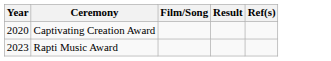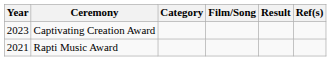 <table class="wikitable">
 <tr>
 <th>Year</th>
 <th>Ceremony</th>
+<th>Category</th>
 <th>Film/Song</th>
 <th>Result</th>
 <th>Ref(s)</th>
 </tr>
 <tr>
-<td>2020</td>
+<td>2023</td>
 <td>Captivating Creation Award</td>
+<td></td>
 <td></td>
 <td></td>
 <td></td>
 </tr>
 <tr>
-<td>2023</td>
+<td>2021</td>
 <td>Rapti Music Award</td>
+<td></td>
 <td></td>
 <td></td>
 <td></td>
 </tr>
 </table>
